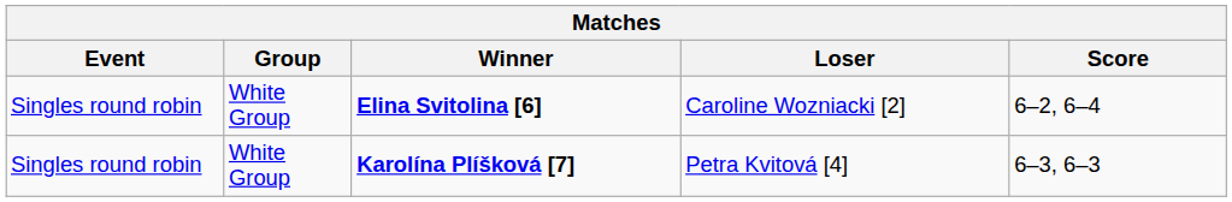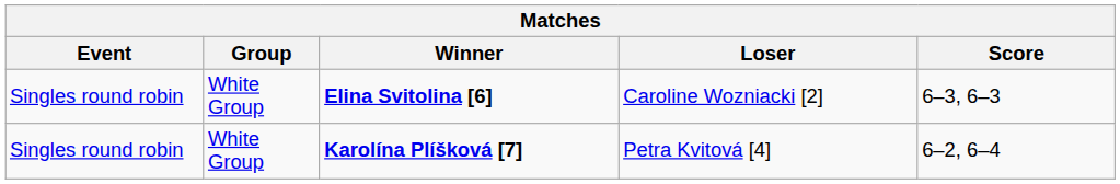 <table class="wikitable collapsible uncollapsed" style="margin:1em auto;">
 <tr>
 <th colspan=6>Matches</th>
 </tr>
 <tr>
 <th style="width:150px;">Event</th>
 <th style="width:85px;">Group</th>
 <th style="width:230px;">Winner</th>
 <th style="width:230px;">Loser</th>
 <th style="width:150px;">Score</th>
 </tr>
 <tr align=left>
 <td><a href='#'>Singles round robin</a></td>
 <td><a href='#'>White Group</a></td>
 <td><strong> <a href='#'>Elina Svitolina</a> [6]</strong></td>
 <td> <a href='#'>Caroline Wozniacki</a> [2]</td>
-<td>6–2, 6–4</td>
+<td>6–3, 6–3</td>
 </tr>
 <tr align=left>
 <td><a href='#'>Singles round robin</a></td>
 <td><a href='#'>White Group</a></td>
 <td><strong> <a href='#'>Karolína Plíšková</a> [7]</strong></td>
 <td> <a href='#'>Petra Kvitová</a> [4]</td>
-<td>6–3, 6–3</td>
+<td>6–2, 6–4</td>
 </tr>
 </table>
